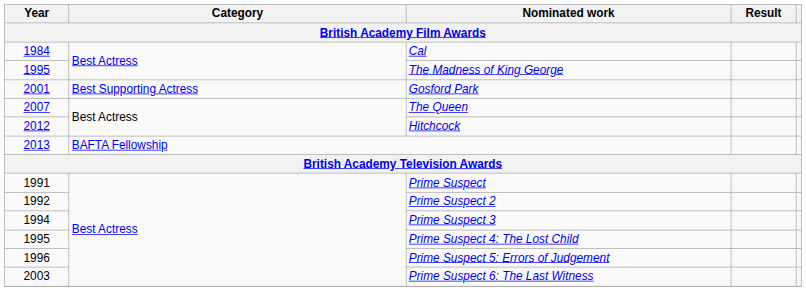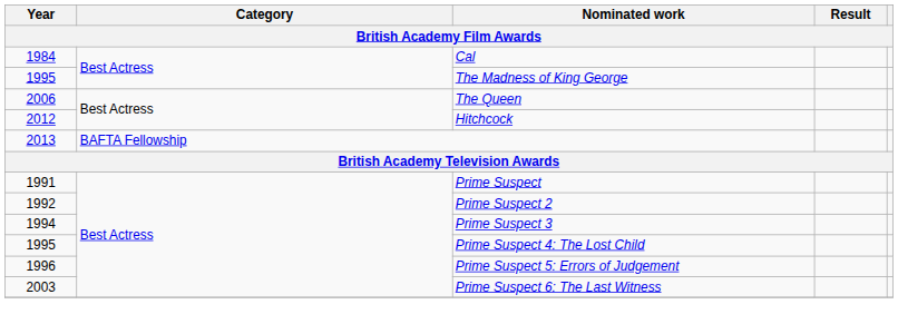 <table class=wikitable>
 <tr>
 <th scope="col" style="width:5em;">Year</th>
 <th scope="col" style="width:28em;">Category</th>
 <th scope="col" style="width:27em;">Nominated work</th>
 <th scope="col" style="width:5em;">Result</th>
 <th></th>
 </tr>
 <tr>
 <th colspan=5><a href='#'>British Academy Film Awards</a></th>
 </tr>
 <tr>
 <td style="text-align:center;"><a href='#'>1984</a></td>
 <td rowspan="2"><a href='#'>Best Actress</a></td>
 <td><em><a href='#'>Cal</a></em></td>
 <td></td>
 <td style="text-align:center;"></td>
 </tr>
 <tr>
 <td style="text-align:center;"><a href='#'>1995</a></td>
 <td><em><a href='#'>The Madness of King George</a></em></td>
 <td></td>
 <td style="text-align:center;"></td>
 </tr>
 <tr>
-<td style="text-align:center;"><a href='#'>2001</a></td>
-<td><a href='#'>Best Supporting Actress</a></td>
-<td><em><a href='#'>Gosford Park</a></em></td>
-<td></td>
-<td style="text-align:center;"></td>
-</tr>
-<tr>
-<td style="text-align:center;"><a href='#'>2007</a></td>
+<td style="text-align:center;"><a href='#'>2006</a></td>
 <td rowspan="2">Best Actress</td>
 <td><em><a href='#'>The Queen</a></em></td>
 <td></td>
 <td style="text-align:center;"></td>
 </tr>
 <tr>
 <td style="text-align:center;"><a href='#'>2012</a></td>
 <td><em><a href='#'>Hitchcock</a></em></td>
 <td></td>
 <td style="text-align:center;"></td>
 </tr>
 <tr>
 <td style="text-align:center;"><a href='#'>2013</a></td>
 <td colspan=2><a href='#'>BAFTA Fellowship</a></td>
 <td></td>
 <td style="text-align:center;"></td>
 </tr>
 <tr>
 <th colspan=5><a href='#'>British Academy Television Awards</a></th>
 </tr>
 <tr>
 <td style="text-align:center;">1991</td>
 <td rowspan="6"><a href='#'>Best Actress</a></td>
 <td><em><a href='#'>Prime Suspect</a></em></td>
 <td></td>
 <td style="text-align:center;"></td>
 </tr>
 <tr>
 <td style="text-align:center;">1992</td>
 <td><em><a href='#'>Prime Suspect 2</a></em></td>
 <td></td>
 <td style="text-align:center;"></td>
 </tr>
 <tr>
 <td style="text-align:center;">1994</td>
 <td><em><a href='#'>Prime Suspect 3</a></em></td>
 <td></td>
 <td style="text-align:center;"></td>
 </tr>
 <tr>
 <td style="text-align:center;">1995</td>
 <td><em><a href='#'>Prime Suspect 4: The Lost Child</a></em></td>
 <td></td>
 <td style="text-align:center;"></td>
 </tr>
 <tr>
 <td style="text-align:center;">1996</td>
 <td><em><a href='#'>Prime Suspect 5: Errors of Judgement</a></em></td>
 <td></td>
 <td style="text-align:center;"></td>
 </tr>
 <tr>
 <td style="text-align:center;">2003</td>
 <td><em><a href='#'>Prime Suspect 6: The Last Witness</a></em></td>
 <td></td>
 <td style="text-align:center;"></td>
 </tr>
 <tr>
 </tr>
 </table>
